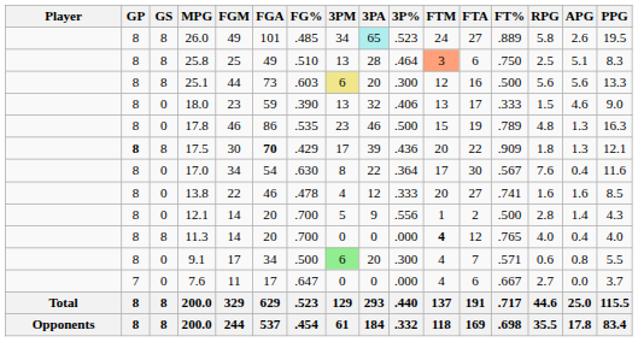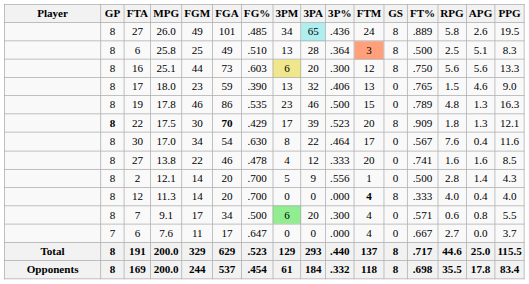 <table class="wikitable sortable" style="text-align:center; font-size:95%">
 <tr>
 <th scope="col" width="125px">Player</th>
 <th scope="col" width="25px">GP</th>
-<th scope="col" width="25px">GS</th>
+<th scope="col" width="25px">FTA</th>
 <th scope="col" width="25px">MPG</th>
 <th scope="col" width="25px">FGM</th>
 <th scope="col" width="25px">FGA</th>
 <th scope="col" width="25px">FG%</th>
 <th scope="col" width="25px">3PM</th>
 <th scope="col" width="25px">3PA</th>
 <th scope="col" width="25px">3P%</th>
 <th scope="col" width="25px">FTM</th>
-<th scope="col" width="25px">FTA</th>
+<th scope="col" width="25px">GS</th>
 <th scope="col" width="25px">FT%</th>
 <th scope="col" width="25px">RPG</th>
 <th scope="col" width="25px">APG</th>
 <th scope="col" width="25px">PPG</th>
 </tr>
 <tr>
 <td></td>
 <td>8</td>
-<td>8</td>
+<td>27</td>
 <td>26.0</td>
 <td>49</td>
 <td>101</td>
 <td>.485</td>
 <td>34</td>
 <td style="background: paleturquoise;">65</td>
-<td>.523</td>
+<td>.436</td>
 <td>24</td>
-<td>27</td>
+<td>8</td>
 <td>.889</td>
 <td>5.8</td>
 <td>2.6</td>
 <td>19.5</td>
 </tr>
 <tr>
 <td></td>
 <td>8</td>
-<td>8</td>
+<td>6</td>
 <td>25.8</td>
 <td>25</td>
 <td>49</td>
 <td>.510</td>
 <td>13</td>
 <td>28</td>
-<td>.464</td>
+<td>.364</td>
 <td style="background: lightsalmon;">3</td>
-<td>6</td>
-<td>.750</td>
+<td>8</td>
+<td>.500</td>
 <td>2.5</td>
 <td>5.1</td>
 <td>8.3</td>
 </tr>
 <tr>
 <td></td>
 <td>8</td>
-<td>8</td>
+<td>16</td>
 <td>25.1</td>
 <td>44</td>
 <td>73</td>
 <td>.603</td>
 <td style="background: khaki;">6</td>
 <td>20</td>
 <td>.300</td>
 <td>12</td>
-<td>16</td>
-<td>.500</td>
+<td>8</td>
+<td>.750</td>
 <td>5.6</td>
 <td>5.6</td>
 <td>13.3</td>
 </tr>
 <tr>
 <td></td>
 <td>8</td>
-<td>0</td>
+<td>17</td>
 <td>18.0</td>
 <td>23</td>
 <td>59</td>
 <td>.390</td>
 <td>13</td>
 <td>32</td>
 <td>.406</td>
 <td>13</td>
-<td>17</td>
-<td>.333</td>
+<td>0</td>
+<td>.765</td>
 <td>1.5</td>
 <td>4.6</td>
 <td>9.0</td>
 </tr>
 <tr>
 <td></td>
 <td>8</td>
-<td>0</td>
+<td>19</td>
 <td>17.8</td>
 <td>46</td>
 <td>86</td>
 <td>.535</td>
 <td>23</td>
 <td>46</td>
 <td>.500</td>
 <td>15</td>
-<td>19</td>
+<td>0</td>
 <td>.789</td>
 <td>4.8</td>
 <td>1.3</td>
 <td>16.3</td>
 </tr>
 <tr>
 <td></td>
 <td><strong>8</strong></td>
-<td>8</td>
+<td>22</td>
 <td>17.5</td>
 <td>30</td>
 <td><strong>70</strong></td>
 <td>.429</td>
 <td>17</td>
 <td>39</td>
-<td>.436</td>
+<td>.523</td>
 <td>20</td>
-<td>22</td>
+<td>8</td>
 <td>.909</td>
 <td>1.8</td>
 <td>1.3</td>
 <td>12.1</td>
 </tr>
 <tr>
 <td></td>
 <td>8</td>
-<td>0</td>
+<td>30</td>
 <td>17.0</td>
 <td>34</td>
 <td>54</td>
 <td>.630</td>
 <td>8</td>
 <td>22</td>
-<td>.364</td>
+<td>.464</td>
 <td>17</td>
-<td>30</td>
+<td>0</td>
 <td>.567</td>
 <td>7.6</td>
 <td>0.4</td>
 <td>11.6</td>
 </tr>
 <tr>
 <td></td>
 <td>8</td>
-<td>0</td>
+<td>27</td>
 <td>13.8</td>
 <td>22</td>
 <td>46</td>
 <td>.478</td>
 <td>4</td>
 <td>12</td>
 <td>.333</td>
 <td>20</td>
-<td>27</td>
+<td>0</td>
 <td>.741</td>
 <td>1.6</td>
 <td>1.6</td>
 <td>8.5</td>
 </tr>
 <tr>
 <td></td>
 <td>8</td>
-<td>0</td>
+<td>2</td>
 <td>12.1</td>
 <td>14</td>
 <td>20</td>
 <td>.700</td>
 <td>5</td>
 <td>9</td>
 <td>.556</td>
 <td>1</td>
-<td>2</td>
+<td>0</td>
 <td>.500</td>
 <td>2.8</td>
 <td>1.4</td>
 <td>4.3</td>
 </tr>
 <tr>
 <td></td>
 <td>8</td>
-<td>8</td>
+<td>12</td>
 <td>11.3</td>
 <td>14</td>
 <td>20</td>
 <td>.700</td>
 <td>0</td>
 <td>0</td>
 <td>.000</td>
 <td><strong>4</strong></td>
-<td>12</td>
-<td>.765</td>
+<td>8</td>
+<td>.333</td>
 <td>4.0</td>
 <td>0.4</td>
 <td>4.0</td>
 </tr>
 <tr>
 <td></td>
 <td>8</td>
-<td>0</td>
+<td>7</td>
 <td>9.1</td>
 <td>17</td>
 <td>34</td>
 <td>.500</td>
 <td style="background: lightgreen;">6</td>
 <td>20</td>
 <td>.300</td>
 <td>4</td>
-<td>7</td>
+<td>0</td>
 <td>.571</td>
 <td>0.6</td>
 <td>0.8</td>
 <td>5.5</td>
 </tr>
 <tr>
 <td></td>
 <td>7</td>
-<td>0</td>
+<td>6</td>
 <td>7.6</td>
 <td>11</td>
 <td>17</td>
 <td>.647</td>
 <td>0</td>
 <td>0</td>
 <td>.000</td>
 <td>4</td>
-<td>6</td>
+<td>0</td>
 <td>.667</td>
 <td>2.7</td>
 <td>0.0</td>
 <td>3.7</td>
 </tr>
 <tr class="sortbottom">
 <th>Total</th>
 <th>8</th>
-<th>8</th>
+<th>191</th>
 <th>200.0</th>
 <th>329</th>
 <th>629</th>
 <th>.523</th>
 <th>129</th>
 <th>293</th>
 <th>.440</th>
 <th>137</th>
-<th>191</th>
+<th>8</th>
 <th>.717</th>
 <th>44.6</th>
 <th>25.0</th>
 <th>115.5</th>
 </tr>
 <tr>
 <th>Opponents</th>
 <th>8</th>
-<th>8</th>
+<th>169</th>
 <th>200.0</th>
 <th>244</th>
 <th>537</th>
 <th>.454</th>
 <th>61</th>
 <th>184</th>
 <th>.332</th>
 <th>118</th>
-<th>169</th>
+<th>8</th>
 <th>.698</th>
 <th>35.5</th>
 <th>17.8</th>
 <th>83.4</th>
 </tr>
 </table>
